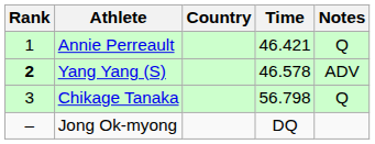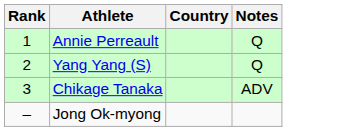 <table class="wikitable" style="text-align:center">
 <tr>
 <th>Rank</th>
 <th>Athlete</th>
 <th>Country</th>
-<th>Time</th>
 <th>Notes</th>
 </tr>
 <tr bgcolor=ccffcc>
 <td>1</td>
 <td align=left><a href='#'>Annie Perreault</a></td>
 <td align=left></td>
-<td>46.421</td>
 <td>Q</td>
 </tr>
 <tr bgcolor=ccffcc>
-<td><strong>2</strong></td>
+<td>2</td>
 <td align=left><a href='#'>Yang Yang (S)</a></td>
 <td align=left></td>
-<td>46.578</td>
-<td>ADV</td>
+<td>Q</td>
 </tr>
 <tr bgcolor=ccffcc>
 <td>3</td>
 <td align=left><a href='#'>Chikage Tanaka</a></td>
 <td align=left></td>
-<td>56.798</td>
-<td>Q</td>
+<td>ADV</td>
 </tr>
 <tr>
 <td>–</td>
 <td align=left>Jong Ok-myong</td>
 <td align=left></td>
-<td>DQ</td>
 <td></td>
 </tr>
 </table>
